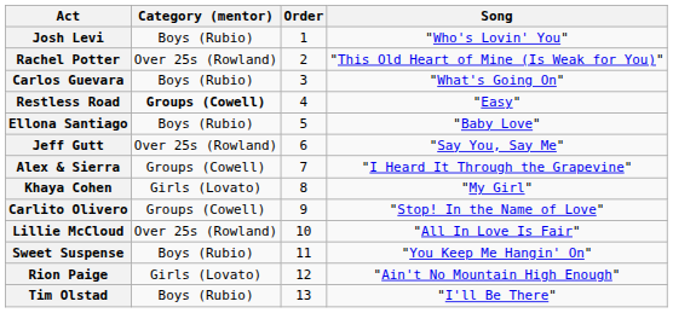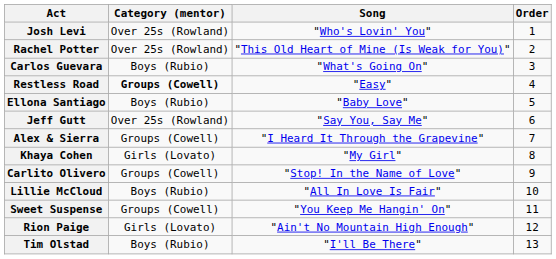 <table class="wikitable plainrowheaders" style="text-align:center;">
 <tr>
 <th scope="col">Act</th>
 <th scope="col">Category (mentor)</th>
+<th scope="col">Song<br></th>
 <th scope="col">Order</th>
-<th scope="col">Song<br></th>
 </tr>
 <tr>
 <th scope="row">Josh Levi</th>
-<td>Boys (Rubio)</td>
+<td>Over 25s (Rowland)</td>
+<td>"<a href='#'>Who's Lovin' You</a>"</td>
 <td>1</td>
-<td>"<a href='#'>Who's Lovin' You</a>"</td>
 </tr>
 <tr>
 <th scope="row">Rachel Potter</th>
 <td>Over 25s (Rowland)</td>
+<td>"<a href='#'>This Old Heart of Mine (Is Weak for You)</a>"</td>
 <td>2</td>
-<td>"<a href='#'>This Old Heart of Mine (Is Weak for You)</a>"</td>
 </tr>
 <tr>
 <th scope="row">Carlos Guevara</th>
 <td>Boys (Rubio)</td>
+<td>"<a href='#'>What's Going On</a>"</td>
 <td>3</td>
-<td>"<a href='#'>What's Going On</a>"</td>
 </tr>
 <tr>
 <th scope="row">Restless Road</th>
 <td><strong>Groups (Cowell)</strong></td>
+<td>"<a href='#'>Easy</a>"</td>
 <td>4</td>
-<td>"<a href='#'>Easy</a>"</td>
 </tr>
 <tr>
 <th scope="row">Ellona Santiago</th>
 <td>Boys (Rubio)</td>
+<td>"<a href='#'>Baby Love</a>"</td>
 <td>5</td>
-<td>"<a href='#'>Baby Love</a>"</td>
 </tr>
 <tr>
 <th scope="row">Jeff Gutt</th>
 <td>Over 25s (Rowland)</td>
+<td>"<a href='#'>Say You, Say Me</a>"</td>
 <td>6</td>
-<td>"<a href='#'>Say You, Say Me</a>"</td>
 </tr>
 <tr>
 <th scope="row">Alex & Sierra</th>
 <td>Groups (Cowell)</td>
+<td>"<a href='#'>I Heard It Through the Grapevine</a>"</td>
 <td>7</td>
-<td>"<a href='#'>I Heard It Through the Grapevine</a>"</td>
 </tr>
 <tr>
 <th scope="row">Khaya Cohen</th>
 <td>Girls (Lovato)</td>
+<td>"<a href='#'>My Girl</a>"</td>
 <td>8</td>
-<td>"<a href='#'>My Girl</a>"</td>
 </tr>
 <tr>
 <th scope="row">Carlito Olivero</th>
 <td>Groups (Cowell)</td>
+<td>"<a href='#'>Stop! In the Name of Love</a>"</td>
 <td>9</td>
-<td>"<a href='#'>Stop! In the Name of Love</a>"</td>
 </tr>
 <tr>
 <th scope="row">Lillie McCloud</th>
-<td>Over 25s (Rowland)</td>
+<td>Boys (Rubio)</td>
+<td>"<a href='#'>All In Love Is Fair</a>"</td>
 <td>10</td>
-<td>"<a href='#'>All In Love Is Fair</a>"</td>
 </tr>
 <tr>
 <th scope="row">Sweet Suspense</th>
-<td>Boys (Rubio)</td>
+<td>Groups (Cowell)</td>
+<td>"<a href='#'>You Keep Me Hangin' On</a>"</td>
 <td>11</td>
-<td>"<a href='#'>You Keep Me Hangin' On</a>"</td>
 </tr>
 <tr>
 <th scope="row">Rion Paige</th>
 <td>Girls (Lovato)</td>
+<td>"<a href='#'>Ain't No Mountain High Enough</a>"</td>
 <td>12</td>
-<td>"<a href='#'>Ain't No Mountain High Enough</a>"</td>
 </tr>
 <tr>
 <th scope="row">Tim Olstad</th>
 <td>Boys (Rubio)</td>
+<td>"<a href='#'>I'll Be There</a>"</td>
 <td>13</td>
-<td>"<a href='#'>I'll Be There</a>"</td>
 </tr>
 </table>
